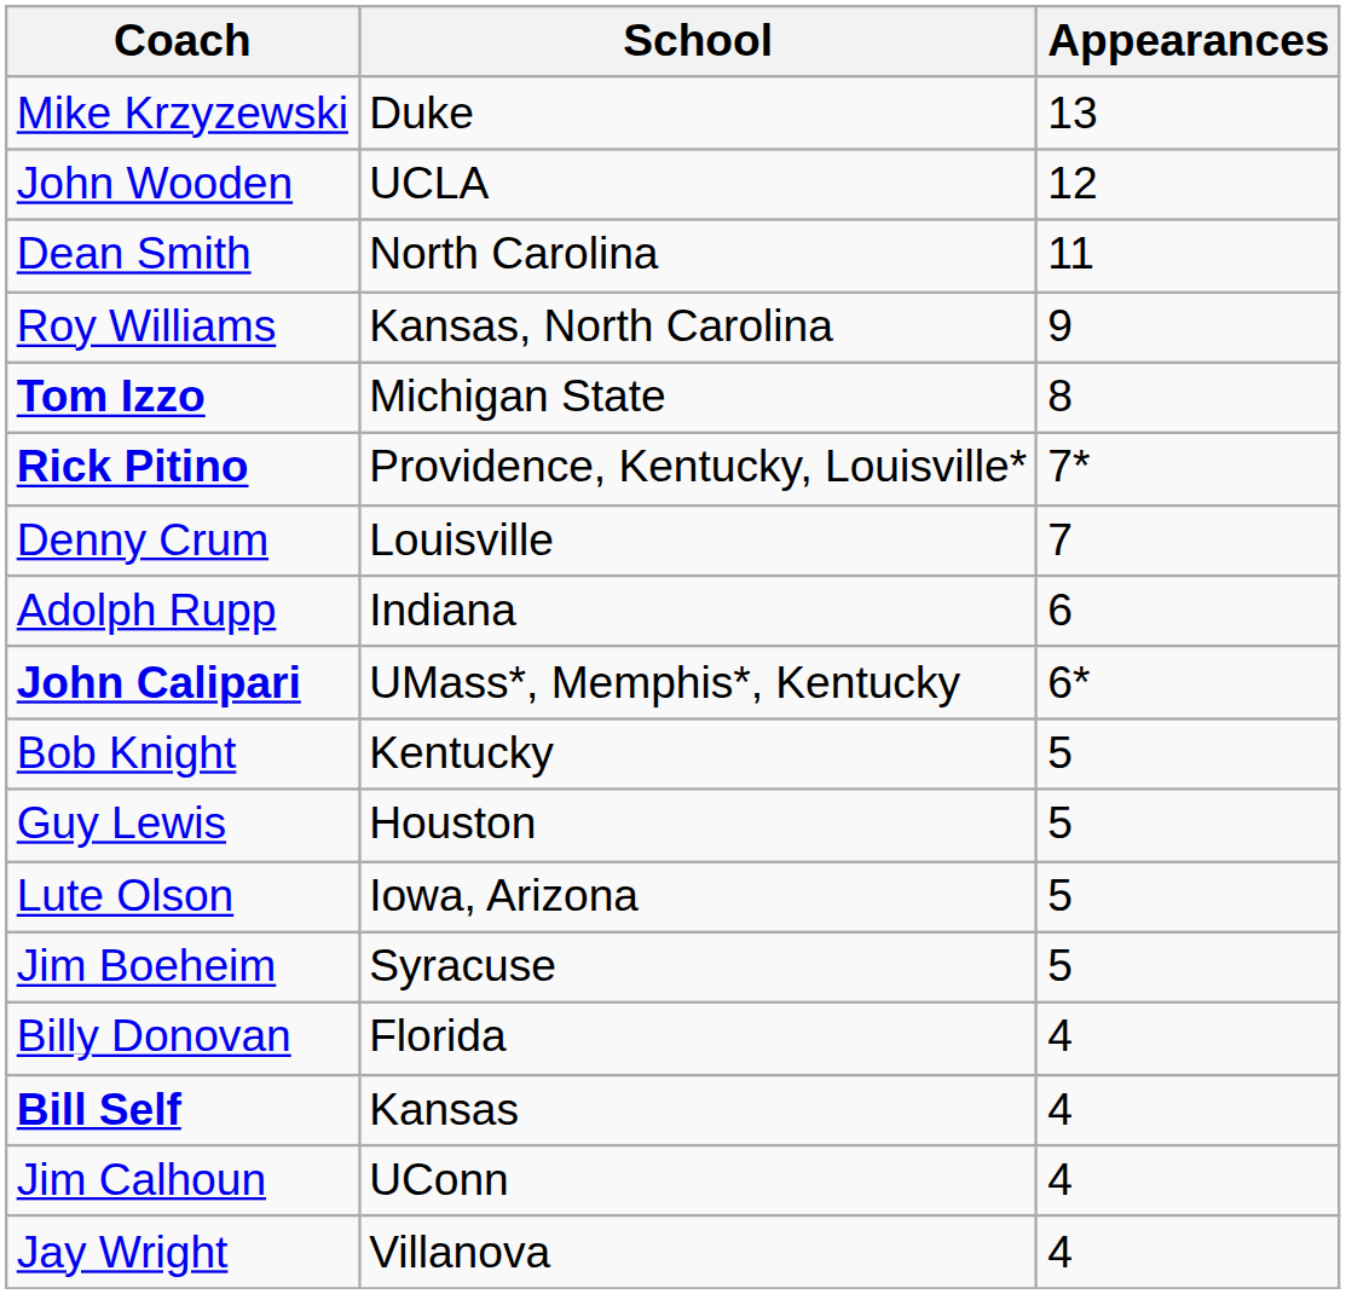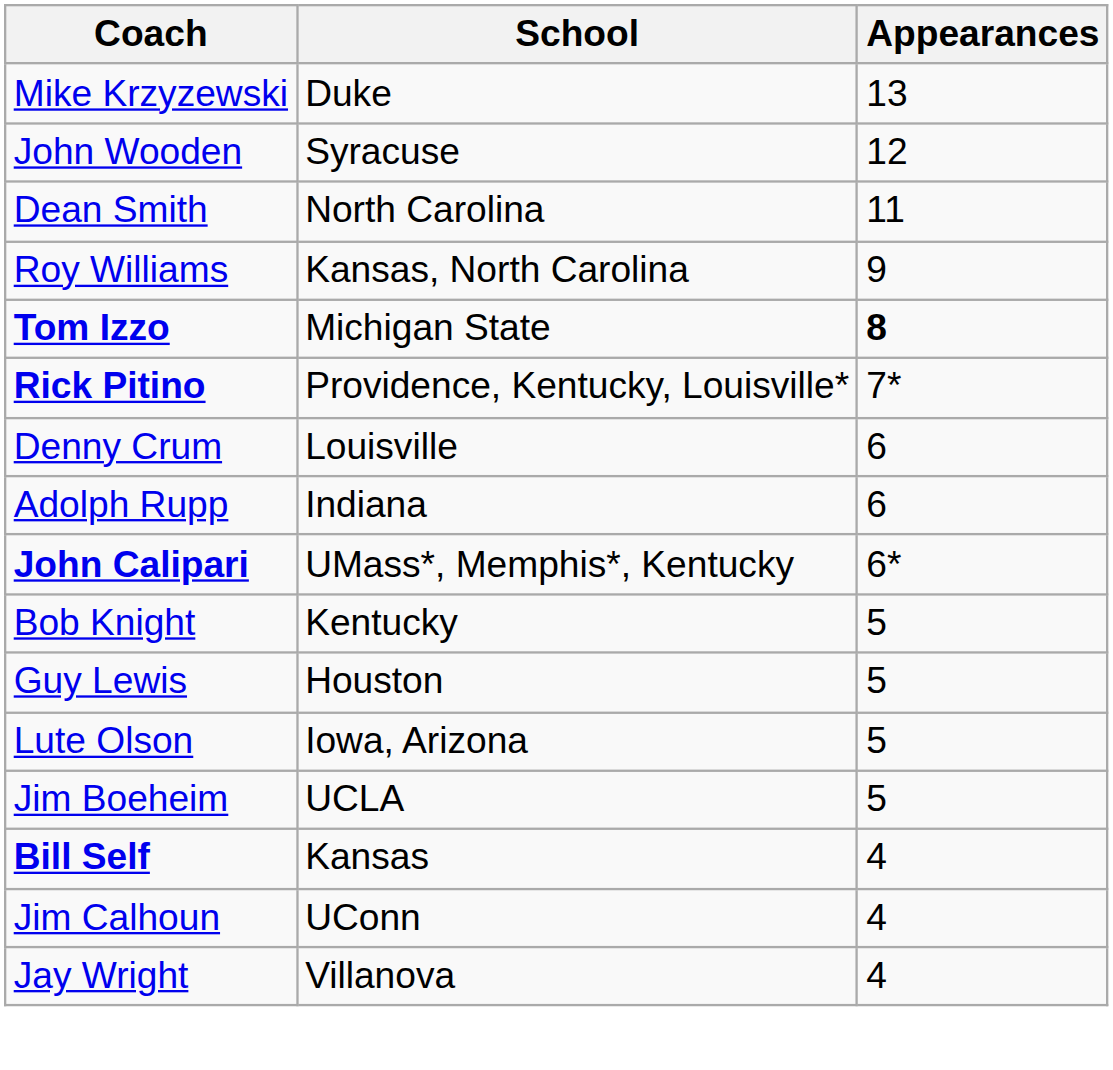 <table class="wikitable">
 <tr>
 <th>Coach</th>
 <th>School</th>
 <th>Appearances</th>
 </tr>
 <tr>
 <td><a href='#'>Mike Krzyzewski</a></td>
 <td>Duke</td>
 <td>13</td>
 </tr>
 <tr>
 <td><a href='#'>John Wooden</a></td>
-<td>UCLA</td>
+<td>Syracuse</td>
 <td>12</td>
 </tr>
 <tr>
 <td><a href='#'>Dean Smith</a></td>
 <td>North Carolina</td>
 <td>11</td>
 </tr>
 <tr>
 <td><a href='#'>Roy Williams</a></td>
 <td>Kansas, North Carolina</td>
 <td>9</td>
 </tr>
 <tr>
 <td><strong><a href='#'>Tom Izzo</a></strong></td>
 <td>Michigan State</td>
-<td>8</td>
+<td><strong>8</strong></td>
 </tr>
 <tr>
 <td><strong><a href='#'>Rick Pitino</a></strong></td>
 <td>Providence, Kentucky, Louisville*</td>
 <td>7*</td>
 </tr>
 <tr>
 <td><a href='#'>Denny Crum</a></td>
 <td>Louisville</td>
-<td>7</td>
+<td>6</td>
 </tr>
 <tr>
 <td><a href='#'>Adolph Rupp</a></td>
 <td>Indiana</td>
 <td>6</td>
 </tr>
 <tr>
 <td><strong><a href='#'>John Calipari</a></strong></td>
 <td>UMass*, Memphis*, Kentucky</td>
 <td>6*</td>
 </tr>
 <tr>
 <td><a href='#'>Bob Knight</a></td>
 <td>Kentucky</td>
 <td>5</td>
 </tr>
 <tr>
 <td><a href='#'>Guy Lewis</a></td>
 <td>Houston</td>
 <td>5</td>
 </tr>
 <tr>
 <td><a href='#'>Lute Olson</a></td>
 <td>Iowa, Arizona</td>
 <td>5</td>
 </tr>
 <tr>
 <td><a href='#'>Jim Boeheim</a></td>
-<td>Syracuse</td>
+<td>UCLA</td>
 <td>5</td>
-</tr>
-<tr>
-<td><a href='#'>Billy Donovan</a></td>
-<td>Florida</td>
-<td>4</td>
 </tr>
 <tr>
 <td><strong><a href='#'>Bill Self</a></strong></td>
 <td>Kansas</td>
 <td>4</td>
 </tr>
 <tr>
 <td><a href='#'>Jim Calhoun</a></td>
 <td>UConn</td>
 <td>4</td>
 </tr>
 <tr>
 <td><a href='#'>Jay Wright</a></td>
 <td>Villanova</td>
 <td>4</td>
 </tr>
 </table>
